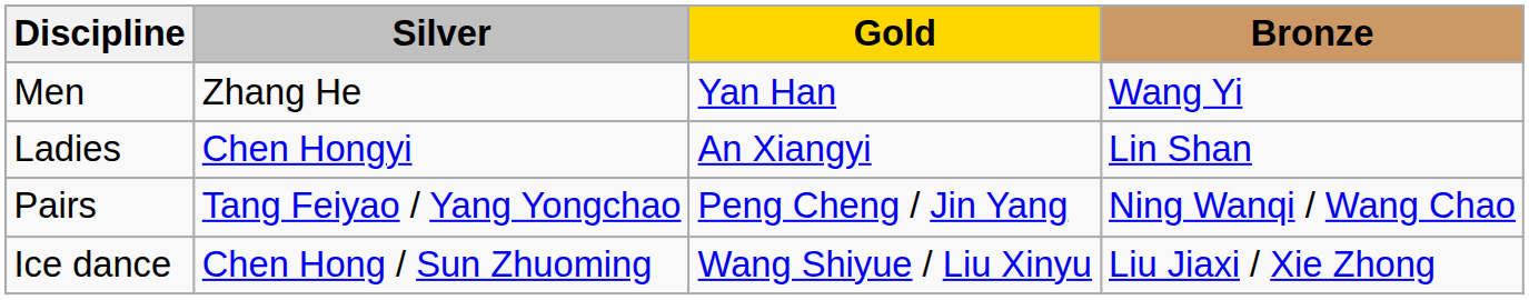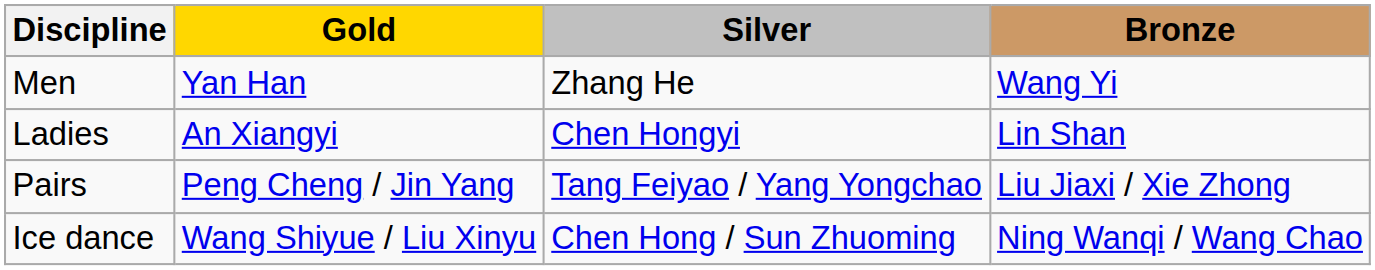 <table class="wikitable">
 <tr>
 <th>Discipline</th>
+<td align=center bgcolor=gold><strong>Gold</strong></td>
 <td align=center bgcolor=silver><strong>Silver</strong></td>
-<td align=center bgcolor=gold><strong>Gold</strong></td>
 <td align=center bgcolor=cc9966><strong>Bronze</strong></td>
 </tr>
 <tr>
 <td>Men</td>
+<td><a href='#'>Yan Han</a></td>
 <td>Zhang He</td>
-<td><a href='#'>Yan Han</a></td>
 <td><a href='#'>Wang Yi</a></td>
 </tr>
 <tr>
 <td>Ladies</td>
+<td><a href='#'>An Xiangyi</a></td>
 <td><a href='#'>Chen Hongyi</a></td>
-<td><a href='#'>An Xiangyi</a></td>
 <td><a href='#'>Lin Shan</a></td>
 </tr>
 <tr>
 <td>Pairs</td>
+<td><a href='#'>Peng Cheng</a> / <a href='#'>Jin Yang</a></td>
 <td><a href='#'>Tang Feiyao</a> / <a href='#'>Yang Yongchao</a></td>
-<td><a href='#'>Peng Cheng</a> / <a href='#'>Jin Yang</a></td>
-<td><a href='#'>Ning Wanqi</a> / <a href='#'>Wang Chao</a></td>
+<td><a href='#'>Liu Jiaxi</a> / <a href='#'>Xie Zhong</a></td>
 </tr>
 <tr>
 <td>Ice dance</td>
+<td><a href='#'>Wang Shiyue</a> / <a href='#'>Liu Xinyu</a></td>
 <td><a href='#'>Chen Hong</a> / <a href='#'>Sun Zhuoming</a></td>
-<td><a href='#'>Wang Shiyue</a> / <a href='#'>Liu Xinyu</a></td>
-<td><a href='#'>Liu Jiaxi</a> / <a href='#'>Xie Zhong</a></td>
+<td><a href='#'>Ning Wanqi</a> / <a href='#'>Wang Chao</a></td>
 </tr>
 </table>
